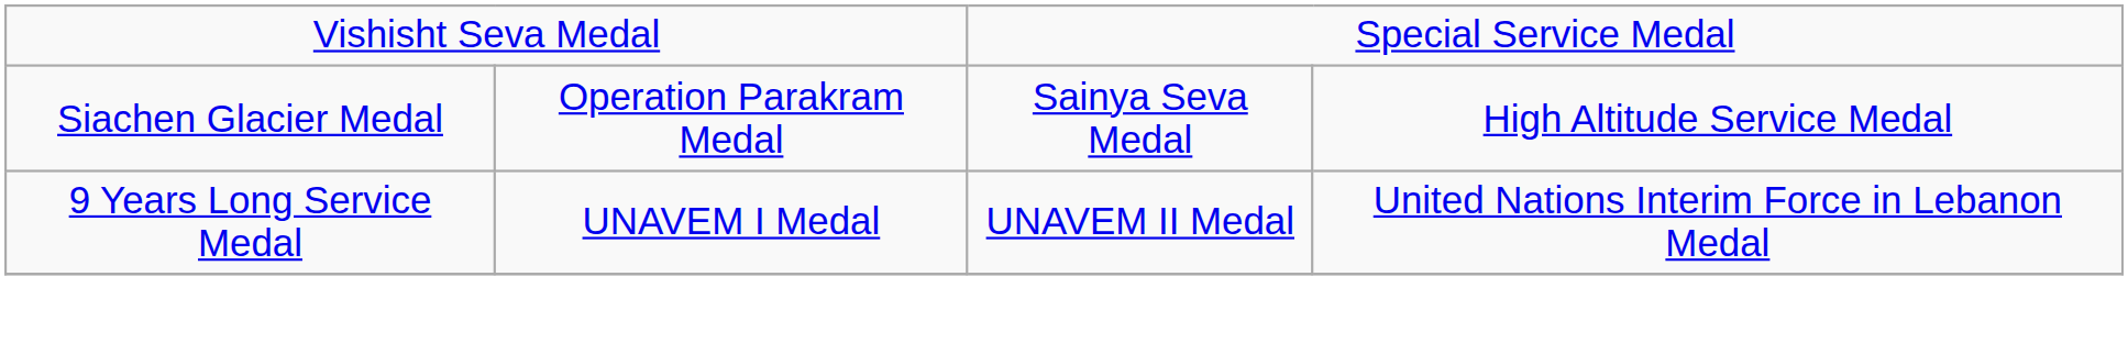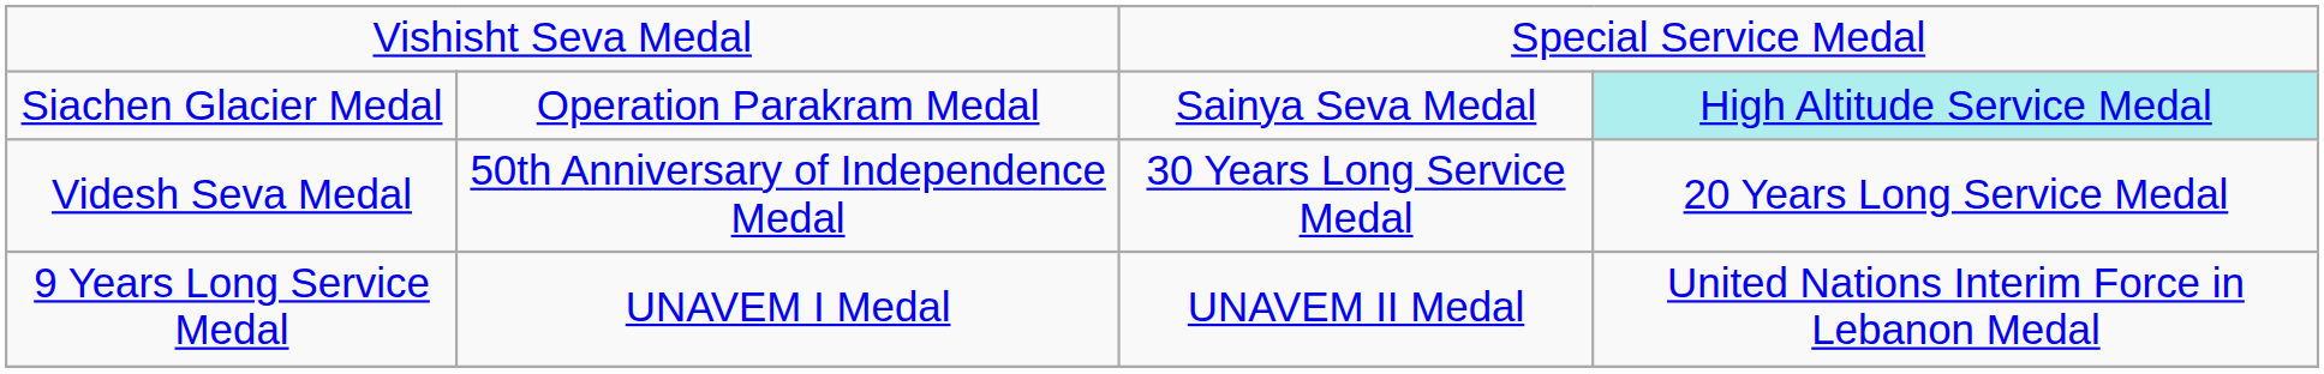 <table class="wikitable" style="margin:1em auto; text-align:center;">
 <tr>
 <td colspan="2"><a href='#'>Vishisht Seva Medal</a></td>
 <td colspan="2"><a href='#'>Special Service Medal</a></td>
 </tr>
 <tr>
 <td><a href='#'>Siachen Glacier Medal</a></td>
 <td><a href='#'>Operation Parakram Medal</a></td>
 <td><a href='#'>Sainya Seva Medal</a></td>
-<td><a href='#'>High Altitude Service Medal</a></td>
+<td style="background: paleturquoise;"><a href='#'>High Altitude Service Medal</a></td>
+</tr>
+<tr>
+<td><a href='#'>Videsh Seva Medal</a></td>
+<td><a href='#'>50th Anniversary of Independence Medal</a></td>
+<td><a href='#'>30 Years Long Service Medal</a></td>
+<td><a href='#'>20 Years Long Service Medal</a></td>
 </tr>
 <tr>
 <td><a href='#'>9 Years Long Service Medal</a></td>
 <td><a href='#'>UNAVEM I Medal</a></td>
 <td><a href='#'>UNAVEM II Medal</a></td>
 <td><a href='#'>United Nations Interim Force in Lebanon Medal</a></td>
 </tr>
 <tr>
 </tr>
 </table>
